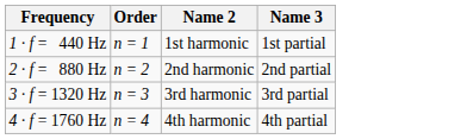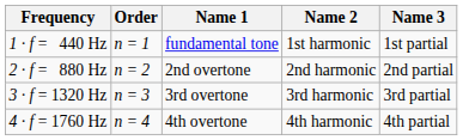 <table class="wikitable">
 <tr class="hintergrundfarbe5">
 <th>Frequency</th>
 <th>Order</th>
+<th>Name 1</th>
 <th>Name 2</th>
 <th>Name 3</th>
 </tr>
 <tr>
 <td><em>1 · f </em> =   440 Hz</td>
 <td><em>n = 1</em></td>
+<td><a href='#'>fundamental tone</a></td>
 <td>1st harmonic</td>
 <td>1st partial</td>
 </tr>
 <tr>
 <td><em>2 · f </em> =   880 Hz</td>
 <td><em>n = 2</em></td>
+<td>2nd overtone</td>
 <td>2nd harmonic</td>
 <td>2nd partial</td>
 </tr>
 <tr>
 <td><em>3 · f </em>= 1320 Hz</td>
 <td><em>n = 3</em></td>
+<td>3rd overtone</td>
 <td>3rd harmonic</td>
 <td>3rd partial</td>
 </tr>
 <tr>
 <td><em>4 · f </em>= 1760 Hz</td>
 <td><em>n = 4</em></td>
+<td>4th overtone</td>
 <td>4th harmonic</td>
 <td>4th partial</td>
 </tr>
 </table>
